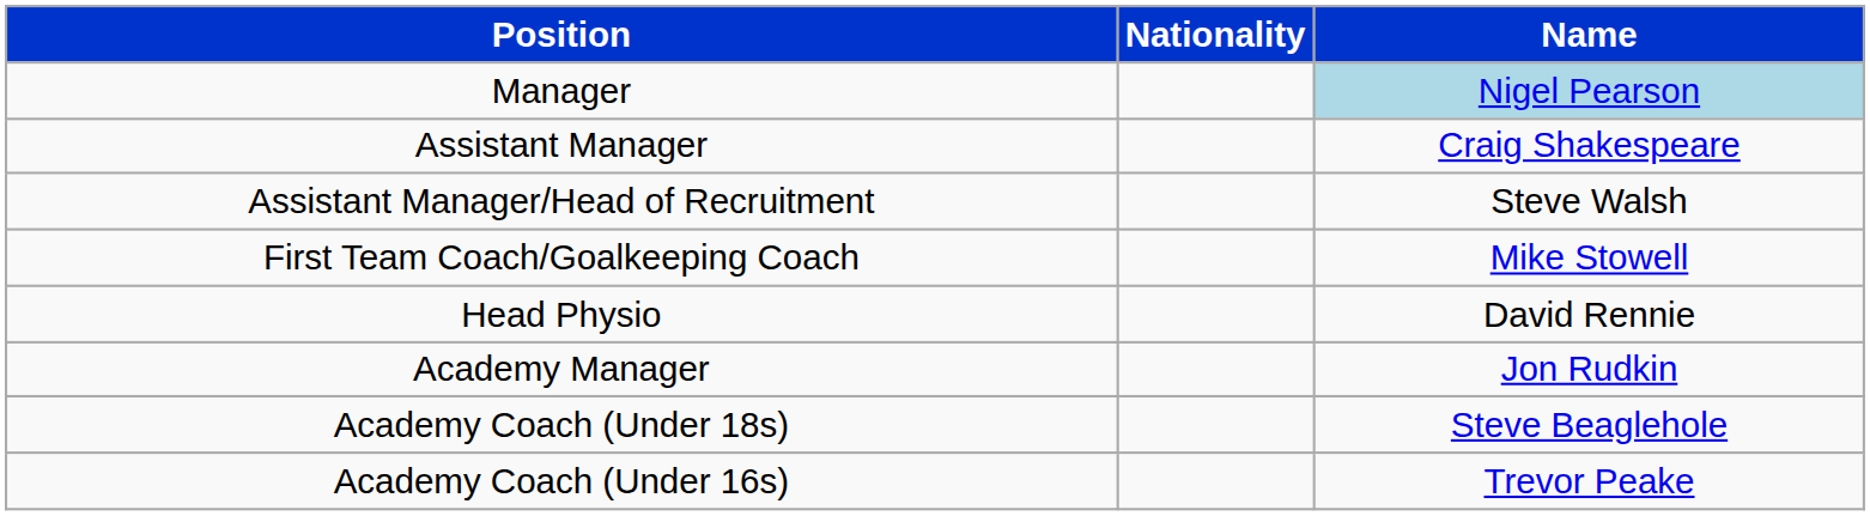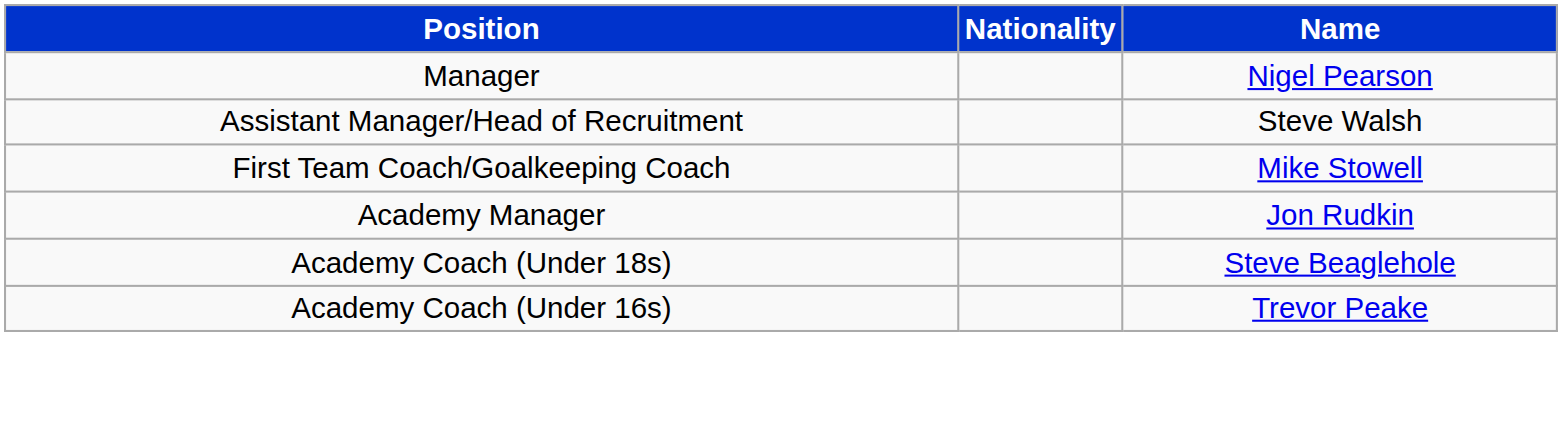 <table class="wikitable" style="text-align:center; font-size:90%; width:60%">
 <tr>
 <th style="background:#03c; color:white; width=550px;">Position</th>
 <th style="background:#03c; color:white; width:55px;">Nationality</th>
 <th style="background:#03c; color:white; width=300px;">Name</th>
 </tr>
 <tr>
 <td>Manager</td>
 <td></td>
-<td style="background: lightblue;"><a href='#'>Nigel Pearson</a></td>
-</tr>
-<tr>
-<td>Assistant Manager</td>
-<td></td>
-<td><a href='#'>Craig Shakespeare</a></td>
+<td><a href='#'>Nigel Pearson</a></td>
 </tr>
 <tr>
 <td>Assistant Manager/Head of Recruitment</td>
 <td></td>
 <td>Steve Walsh</td>
 </tr>
 <tr>
 <td>First Team Coach/Goalkeeping Coach</td>
 <td></td>
 <td><a href='#'>Mike Stowell</a></td>
-</tr>
-<tr>
-<td>Head Physio</td>
-<td></td>
-<td>David Rennie</td>
 </tr>
 <tr>
 <td>Academy Manager</td>
 <td></td>
 <td><a href='#'>Jon Rudkin</a></td>
 </tr>
 <tr>
 <td>Academy Coach (Under 18s)</td>
 <td></td>
 <td><a href='#'>Steve Beaglehole</a></td>
 </tr>
 <tr>
 <td>Academy Coach (Under 16s)</td>
 <td></td>
 <td><a href='#'>Trevor Peake</a></td>
 </tr>
 </table>
